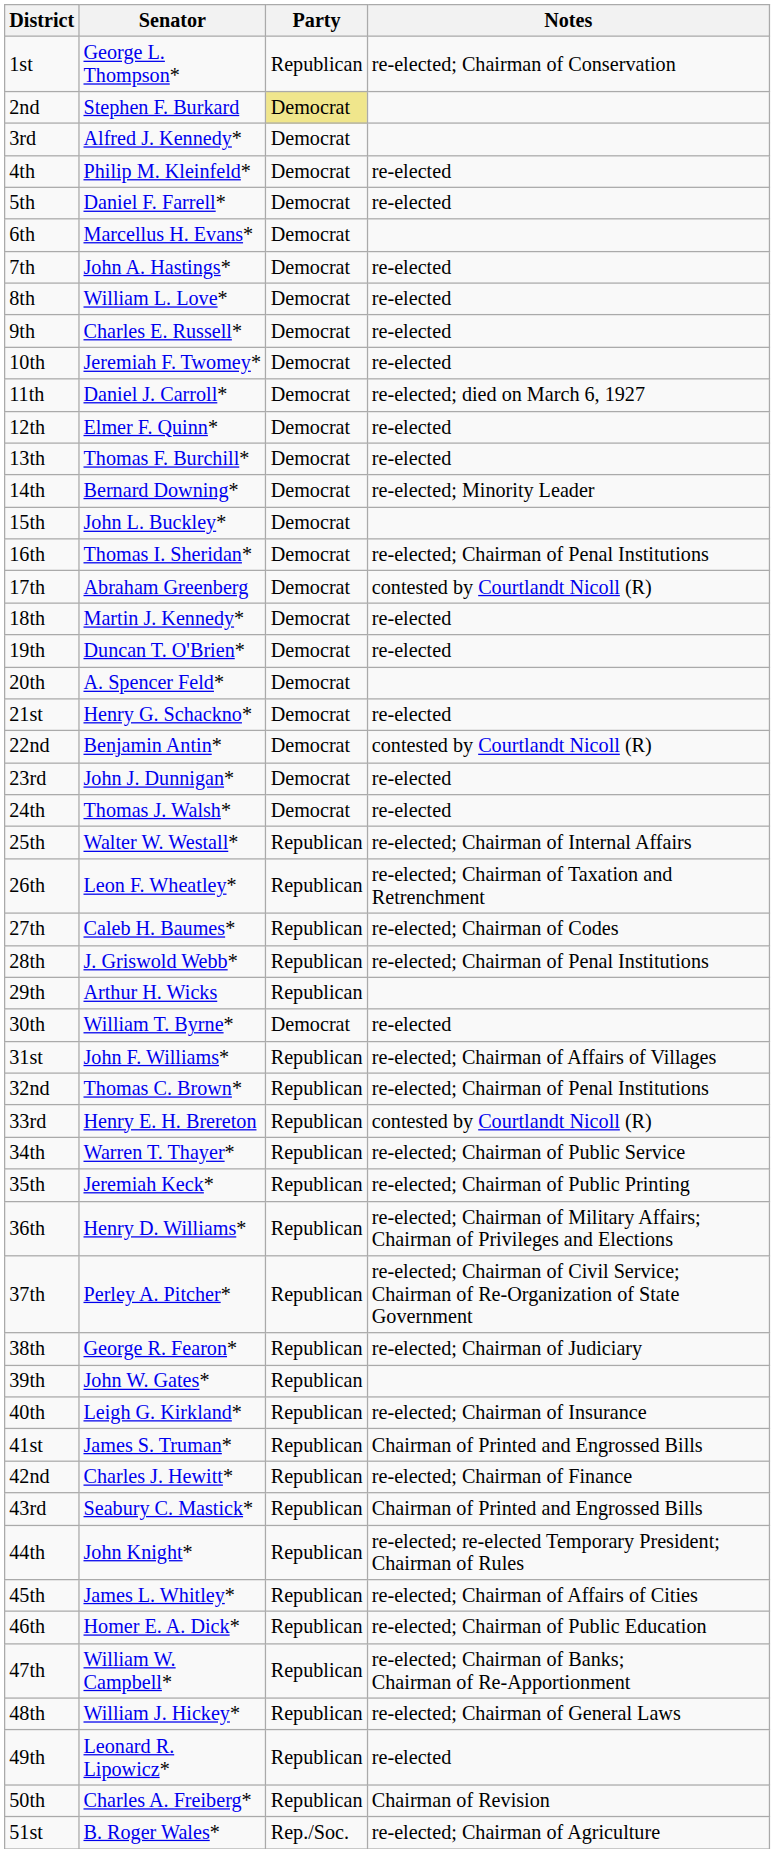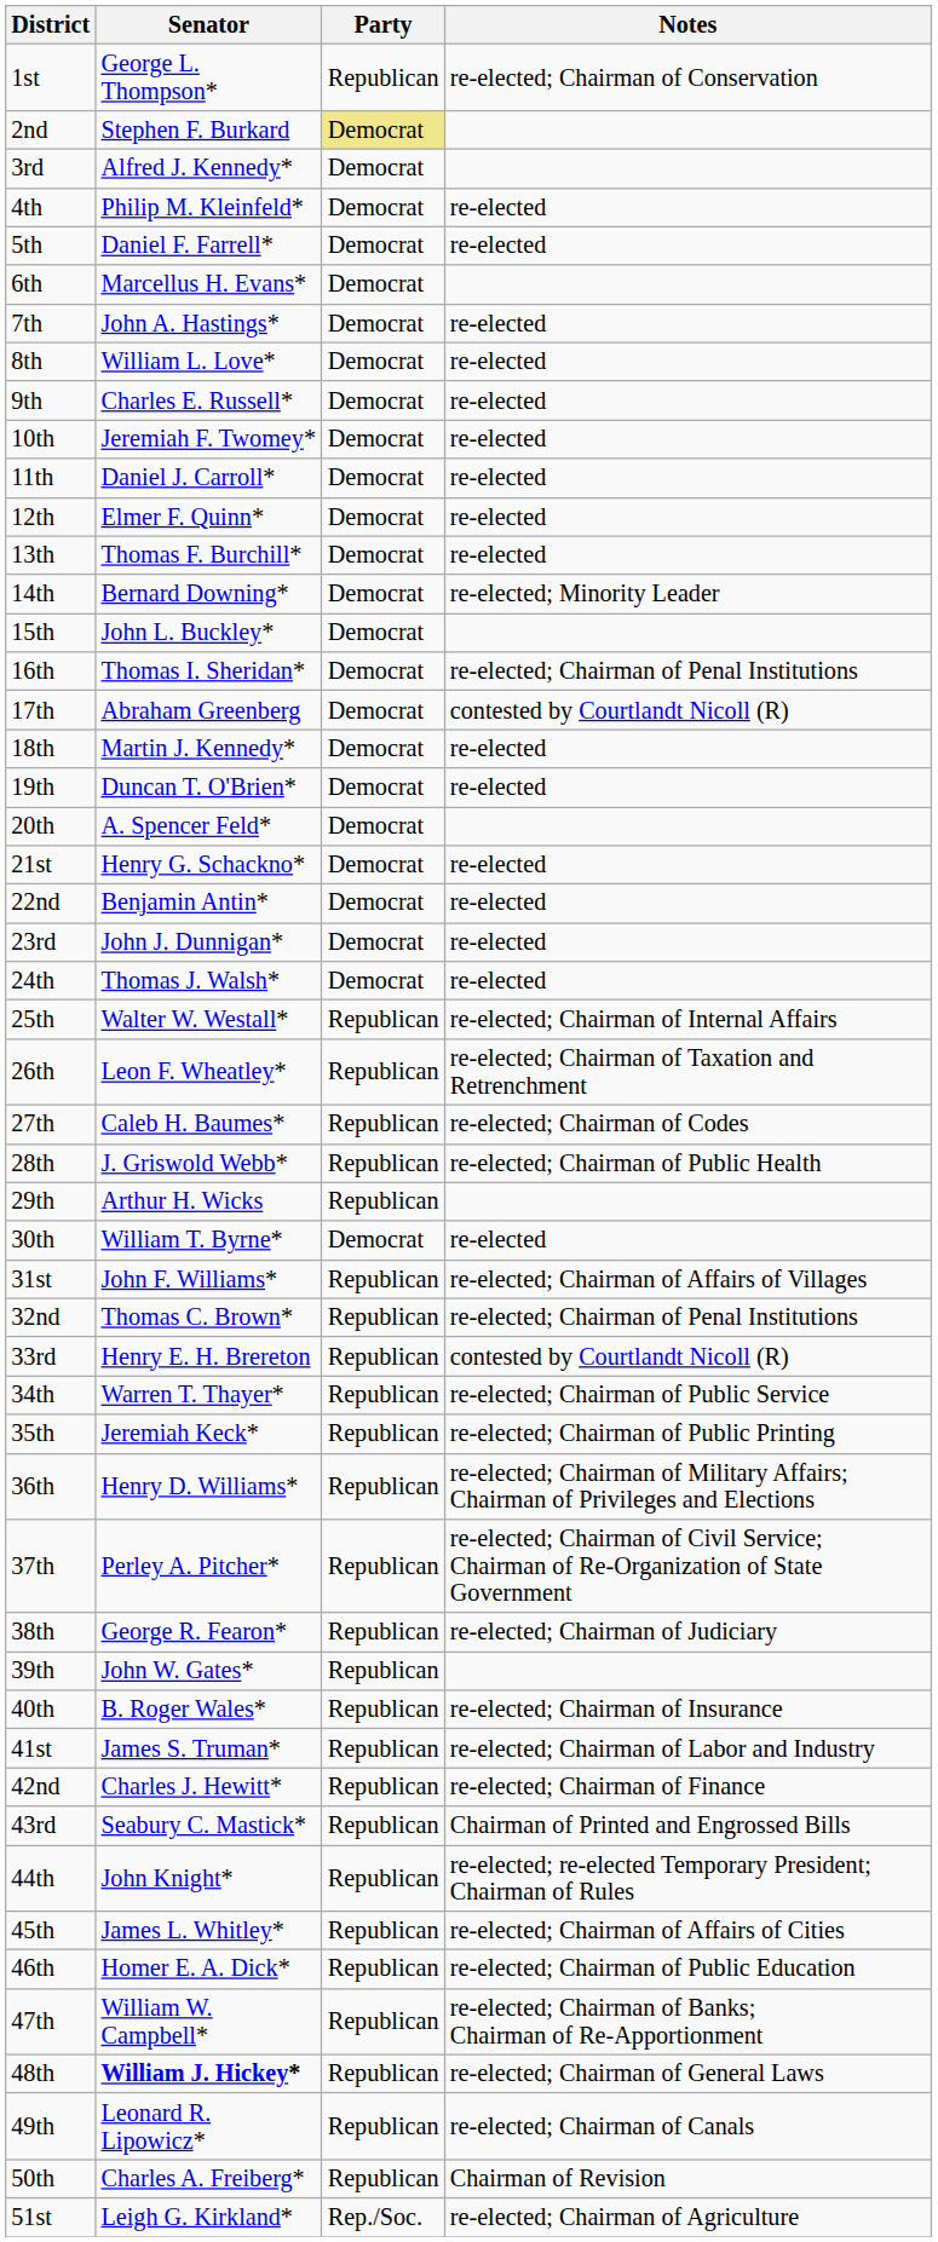 <table class=wikitable>
 <tr>
 <th>District</th>
 <th>Senator</th>
 <th>Party</th>
 <th>Notes</th>
 </tr>
 <tr>
 <td>1st</td>
 <td><a href='#'>George L. Thompson</a>*</td>
 <td>Republican</td>
 <td>re-elected; Chairman of Conservation</td>
 </tr>
 <tr>
 <td>2nd</td>
 <td><a href='#'>Stephen F. Burkard</a></td>
 <td style="background: khaki;">Democrat</td>
 <td></td>
 </tr>
 <tr>
 <td>3rd</td>
 <td><a href='#'>Alfred J. Kennedy</a>*</td>
 <td>Democrat</td>
 <td></td>
 </tr>
 <tr>
 <td>4th</td>
 <td><a href='#'>Philip M. Kleinfeld</a>*</td>
 <td>Democrat</td>
 <td>re-elected</td>
 </tr>
 <tr>
 <td>5th</td>
 <td><a href='#'>Daniel F. Farrell</a>*</td>
 <td>Democrat</td>
 <td>re-elected</td>
 </tr>
 <tr>
 <td>6th</td>
 <td><a href='#'>Marcellus H. Evans</a>*</td>
 <td>Democrat</td>
 <td></td>
 </tr>
 <tr>
 <td>7th</td>
 <td><a href='#'>John A. Hastings</a>*</td>
 <td>Democrat</td>
 <td>re-elected</td>
 </tr>
 <tr>
 <td>8th</td>
 <td><a href='#'>William L. Love</a>*</td>
 <td>Democrat</td>
 <td>re-elected</td>
 </tr>
 <tr>
 <td>9th</td>
 <td><a href='#'>Charles E. Russell</a>*</td>
 <td>Democrat</td>
 <td>re-elected</td>
 </tr>
 <tr>
 <td>10th</td>
 <td><a href='#'>Jeremiah F. Twomey</a>*</td>
 <td>Democrat</td>
 <td>re-elected</td>
 </tr>
 <tr>
 <td>11th</td>
 <td><a href='#'>Daniel J. Carroll</a>*</td>
 <td>Democrat</td>
-<td>re-elected; died on March 6, 1927</td>
+<td>re-elected</td>
 </tr>
 <tr>
 <td>12th</td>
 <td><a href='#'>Elmer F. Quinn</a>*</td>
 <td>Democrat</td>
 <td>re-elected</td>
 </tr>
 <tr>
 <td>13th</td>
 <td><a href='#'>Thomas F. Burchill</a>*</td>
 <td>Democrat</td>
 <td>re-elected</td>
 </tr>
 <tr>
 <td>14th</td>
 <td><a href='#'>Bernard Downing</a>*</td>
 <td>Democrat</td>
 <td>re-elected; Minority Leader</td>
 </tr>
 <tr>
 <td>15th</td>
 <td><a href='#'>John L. Buckley</a>*</td>
 <td>Democrat</td>
 <td></td>
 </tr>
 <tr>
 <td>16th</td>
 <td><a href='#'>Thomas I. Sheridan</a>*</td>
 <td>Democrat</td>
 <td>re-elected; Chairman of Penal Institutions</td>
 </tr>
 <tr>
 <td>17th</td>
 <td><a href='#'>Abraham Greenberg</a></td>
 <td>Democrat</td>
 <td>contested by <a href='#'>Courtlandt Nicoll</a> (R)</td>
 </tr>
 <tr>
 <td>18th</td>
 <td><a href='#'>Martin J. Kennedy</a>*</td>
 <td>Democrat</td>
 <td>re-elected</td>
 </tr>
 <tr>
 <td>19th</td>
 <td><a href='#'>Duncan T. O'Brien</a>*</td>
 <td>Democrat</td>
 <td>re-elected</td>
 </tr>
 <tr>
 <td>20th</td>
 <td><a href='#'>A. Spencer Feld</a>*</td>
 <td>Democrat</td>
 <td></td>
 </tr>
 <tr>
 <td>21st</td>
 <td><a href='#'>Henry G. Schackno</a>*</td>
 <td>Democrat</td>
 <td>re-elected</td>
 </tr>
 <tr>
 <td>22nd</td>
 <td><a href='#'>Benjamin Antin</a>*</td>
 <td>Democrat</td>
-<td>contested by <a href='#'>Courtlandt Nicoll</a> (R)</td>
+<td>re-elected</td>
 </tr>
 <tr>
 <td>23rd</td>
 <td><a href='#'>John J. Dunnigan</a>*</td>
 <td>Democrat</td>
 <td>re-elected</td>
 </tr>
 <tr>
 <td>24th</td>
 <td><a href='#'>Thomas J. Walsh</a>*</td>
 <td>Democrat</td>
 <td>re-elected</td>
 </tr>
 <tr>
 <td>25th</td>
 <td><a href='#'>Walter W. Westall</a>*</td>
 <td>Republican</td>
 <td>re-elected; Chairman of Internal Affairs</td>
 </tr>
 <tr>
 <td>26th</td>
 <td><a href='#'>Leon F. Wheatley</a>*</td>
 <td>Republican</td>
 <td>re-elected; Chairman of Taxation and Retrenchment</td>
 </tr>
 <tr>
 <td>27th</td>
 <td><a href='#'>Caleb H. Baumes</a>*</td>
 <td>Republican</td>
 <td>re-elected; Chairman of Codes</td>
 </tr>
 <tr>
 <td>28th</td>
 <td><a href='#'>J. Griswold Webb</a>*</td>
 <td>Republican</td>
-<td>re-elected; Chairman of Penal Institutions</td>
+<td>re-elected; Chairman of Public Health</td>
 </tr>
 <tr>
 <td>29th</td>
 <td><a href='#'>Arthur H. Wicks</a></td>
 <td>Republican</td>
 <td></td>
 </tr>
 <tr>
 <td>30th</td>
 <td><a href='#'>William T. Byrne</a>*</td>
 <td>Democrat</td>
 <td>re-elected</td>
 </tr>
 <tr>
 <td>31st</td>
 <td><a href='#'>John F. Williams</a>*</td>
 <td>Republican</td>
 <td>re-elected; Chairman of Affairs of Villages</td>
 </tr>
 <tr>
 <td>32nd</td>
 <td><a href='#'>Thomas C. Brown</a>*</td>
 <td>Republican</td>
 <td>re-elected; Chairman of Penal Institutions</td>
 </tr>
 <tr>
 <td>33rd</td>
 <td><a href='#'>Henry E. H. Brereton</a></td>
 <td>Republican</td>
 <td>contested by <a href='#'>Courtlandt Nicoll</a> (R)</td>
 </tr>
 <tr>
 <td>34th</td>
 <td><a href='#'>Warren T. Thayer</a>*</td>
 <td>Republican</td>
 <td>re-elected; Chairman of Public Service</td>
 </tr>
 <tr>
 <td>35th</td>
 <td><a href='#'>Jeremiah Keck</a>*</td>
 <td>Republican</td>
 <td>re-elected; Chairman of Public Printing</td>
 </tr>
 <tr>
 <td>36th</td>
 <td><a href='#'>Henry D. Williams</a>*</td>
 <td>Republican</td>
 <td>re-elected; Chairman of Military Affairs; <br>Chairman of Privileges and Elections</td>
 </tr>
 <tr>
 <td>37th</td>
 <td><a href='#'>Perley A. Pitcher</a>*</td>
 <td>Republican</td>
 <td>re-elected; Chairman of Civil Service; <br>Chairman of Re-Organization of State Government</td>
 </tr>
 <tr>
 <td>38th</td>
 <td><a href='#'>George R. Fearon</a>*</td>
 <td>Republican</td>
 <td>re-elected; Chairman of Judiciary</td>
 </tr>
 <tr>
 <td>39th</td>
 <td><a href='#'>John W. Gates</a>*</td>
 <td>Republican</td>
 <td></td>
 </tr>
 <tr>
 <td>40th</td>
-<td><a href='#'>Leigh G. Kirkland</a>*</td>
+<td><a href='#'>B. Roger Wales</a>*</td>
 <td>Republican</td>
 <td>re-elected; Chairman of Insurance</td>
 </tr>
 <tr>
 <td>41st</td>
 <td><a href='#'>James S. Truman</a>*</td>
 <td>Republican</td>
-<td>Chairman of Printed and Engrossed Bills</td>
+<td>re-elected; Chairman of Labor and Industry</td>
 </tr>
 <tr>
 <td>42nd</td>
 <td><a href='#'>Charles J. Hewitt</a>*</td>
 <td>Republican</td>
 <td>re-elected; Chairman of Finance</td>
 </tr>
 <tr>
 <td>43rd</td>
 <td><a href='#'>Seabury C. Mastick</a>*</td>
 <td>Republican</td>
 <td>Chairman of Printed and Engrossed Bills</td>
 </tr>
 <tr>
 <td>44th</td>
 <td><a href='#'>John Knight</a>*</td>
 <td>Republican</td>
 <td>re-elected; re-elected Temporary President; <br>Chairman of Rules</td>
 </tr>
 <tr>
 <td>45th</td>
 <td><a href='#'>James L. Whitley</a>*</td>
 <td>Republican</td>
 <td>re-elected; Chairman of Affairs of Cities</td>
 </tr>
 <tr>
 <td>46th</td>
 <td><a href='#'>Homer E. A. Dick</a>*</td>
 <td>Republican</td>
 <td>re-elected; Chairman of Public Education</td>
 </tr>
 <tr>
 <td>47th</td>
 <td><a href='#'>William W. Campbell</a>*</td>
 <td>Republican</td>
 <td>re-elected; Chairman of Banks; <br>Chairman of Re-Apportionment</td>
 </tr>
 <tr>
 <td>48th</td>
-<td><a href='#'>William J. Hickey</a>*</td>
+<td><strong><a href='#'>William J. Hickey</a>*</strong></td>
 <td>Republican</td>
 <td>re-elected; Chairman of General Laws</td>
 </tr>
 <tr>
 <td>49th</td>
 <td><a href='#'>Leonard R. Lipowicz</a>*</td>
 <td>Republican</td>
-<td>re-elected</td>
+<td>re-elected; Chairman of Canals</td>
 </tr>
 <tr>
 <td>50th</td>
 <td><a href='#'>Charles A. Freiberg</a>*</td>
 <td>Republican</td>
 <td>Chairman of Revision</td>
 </tr>
 <tr>
 <td>51st</td>
-<td><a href='#'>B. Roger Wales</a>*</td>
+<td><a href='#'>Leigh G. Kirkland</a>*</td>
 <td>Rep./Soc.</td>
 <td>re-elected; Chairman of Agriculture</td>
 </tr>
 <tr>
 </tr>
 </table>
